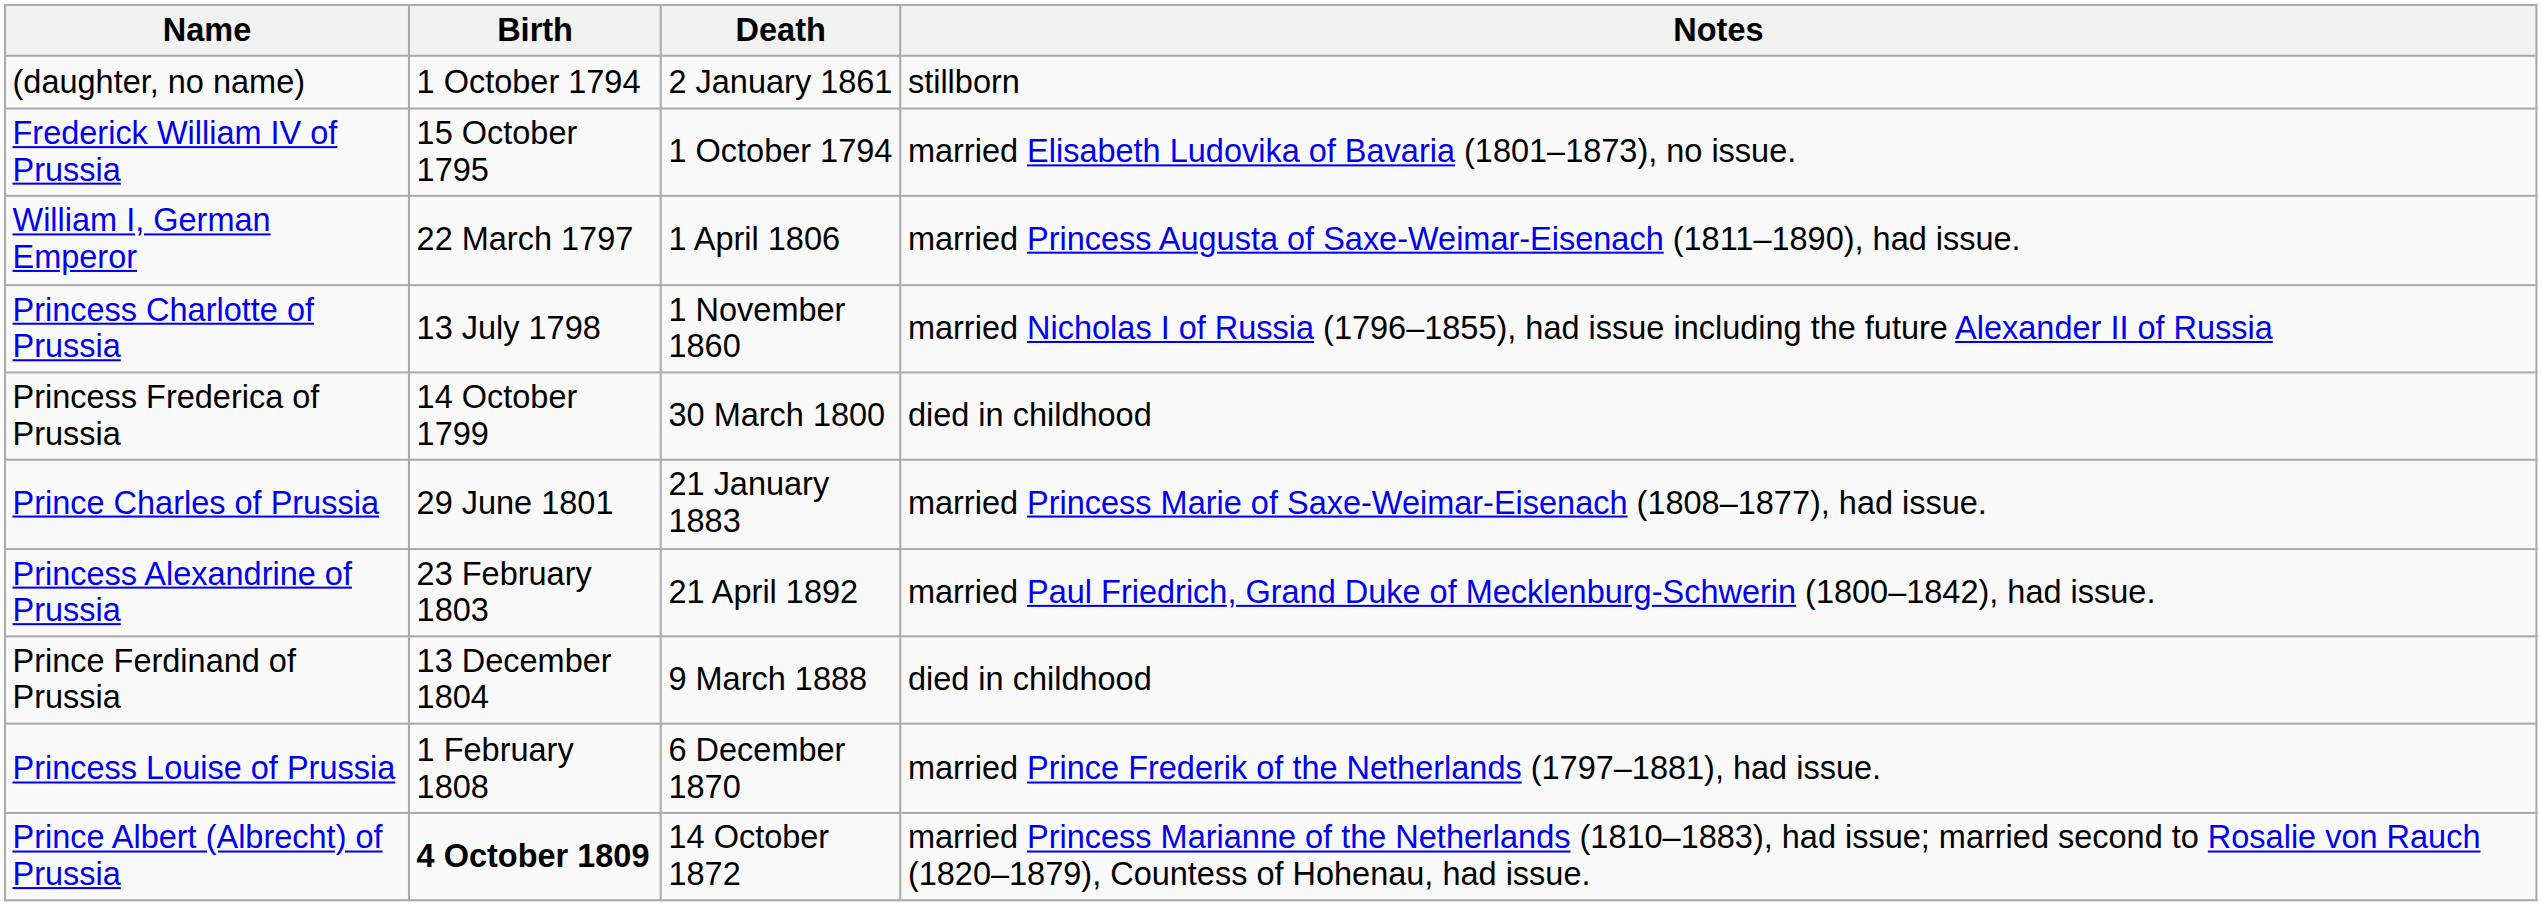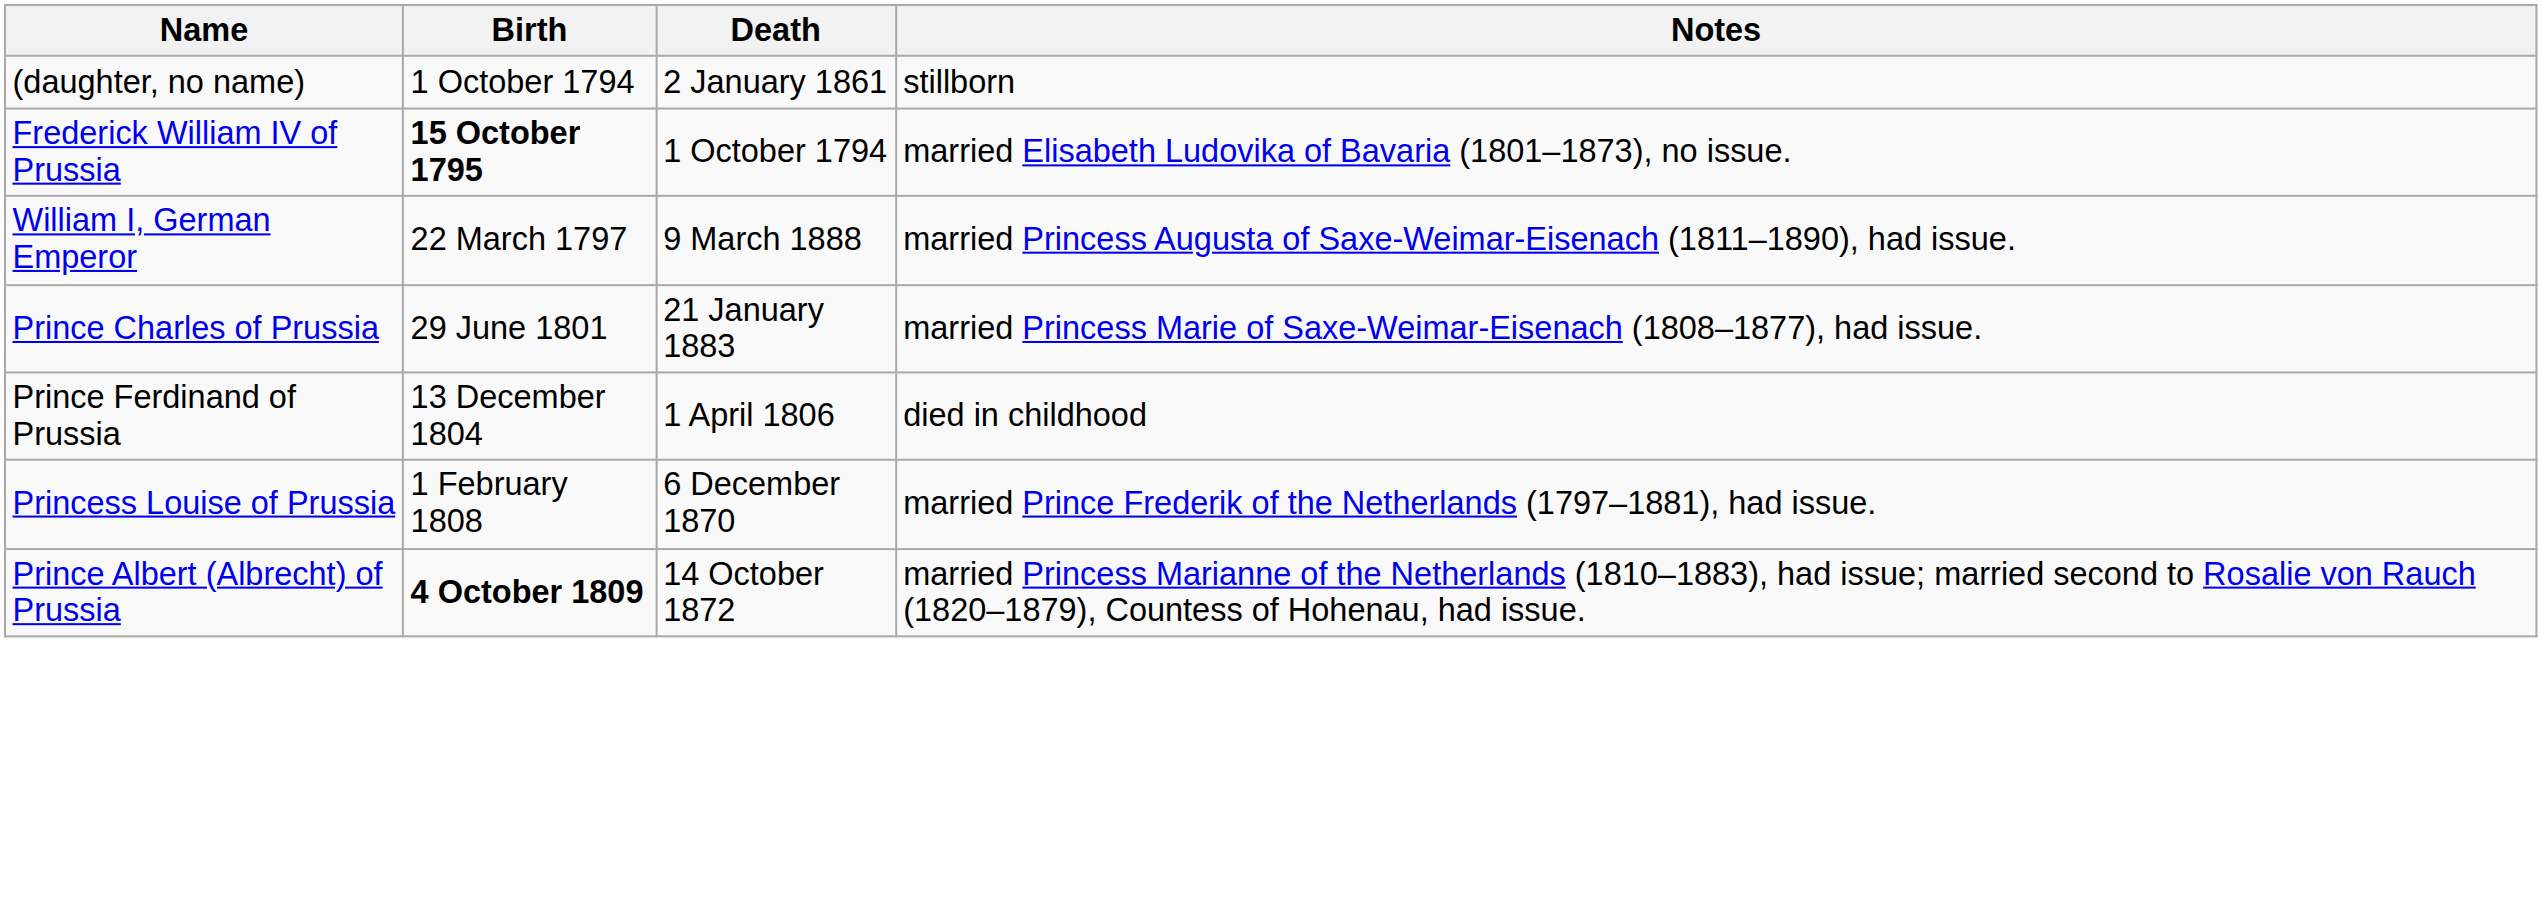 <table class="wikitable sortable">
 <tr>
 <th>Name</th>
 <th>Birth</th>
 <th>Death</th>
 <th>Notes</th>
 </tr>
 <tr>
 <td>(daughter, no name)</td>
 <td>1 October 1794</td>
 <td>2 January 1861</td>
 <td>stillborn</td>
 </tr>
 <tr>
 <td><a href='#'>Frederick William IV of Prussia</a></td>
-<td>15 October 1795</td>
+<td><strong>15 October 1795</strong></td>
 <td>1 October 1794</td>
 <td>married <a href='#'>Elisabeth Ludovika of Bavaria</a> (1801–1873), no issue.</td>
 </tr>
 <tr>
 <td><a href='#'>William I, German Emperor</a></td>
 <td>22 March 1797</td>
-<td>1 April 1806</td>
+<td>9 March 1888</td>
 <td>married <a href='#'>Princess Augusta of Saxe-Weimar-Eisenach</a> (1811–1890), had issue.</td>
-</tr>
-<tr>
-<td><a href='#'>Princess Charlotte of Prussia</a></td>
-<td>13 July 1798</td>
-<td>1 November 1860</td>
-<td>married <a href='#'>Nicholas I of Russia</a> (1796–1855), had issue including the future <a href='#'>Alexander II of Russia</a></td>
-</tr>
-<tr>
-<td>Princess Frederica of Prussia</td>
-<td>14 October 1799</td>
-<td>30 March 1800</td>
-<td>died in childhood</td>
 </tr>
 <tr>
 <td><a href='#'>Prince Charles of Prussia</a></td>
 <td>29 June 1801</td>
 <td>21 January 1883</td>
 <td>married <a href='#'>Princess Marie of Saxe-Weimar-Eisenach</a> (1808–1877), had issue.</td>
 </tr>
 <tr>
-<td><a href='#'>Princess Alexandrine of Prussia</a></td>
-<td>23 February 1803</td>
-<td>21 April 1892</td>
-<td>married <a href='#'>Paul Friedrich, Grand Duke of Mecklenburg-Schwerin</a> (1800–1842), had issue.</td>
-</tr>
-<tr>
 <td>Prince Ferdinand of Prussia</td>
 <td>13 December 1804</td>
-<td>9 March 1888</td>
+<td>1 April 1806</td>
 <td>died in childhood</td>
 </tr>
 <tr>
 <td><a href='#'>Princess Louise of Prussia</a></td>
 <td>1 February 1808</td>
 <td>6 December 1870</td>
 <td>married <a href='#'>Prince Frederik of the Netherlands</a> (1797–1881), had issue.</td>
 </tr>
 <tr>
 <td><a href='#'>Prince Albert (Albrecht) of Prussia</a></td>
 <td><strong>4 October 1809</strong></td>
 <td>14 October 1872</td>
 <td>married <a href='#'>Princess Marianne of the Netherlands</a> (1810–1883), had issue; married second to <a href='#'>Rosalie von Rauch</a> (1820–1879), Countess of Hohenau, had issue.</td>
 </tr>
 </table>
